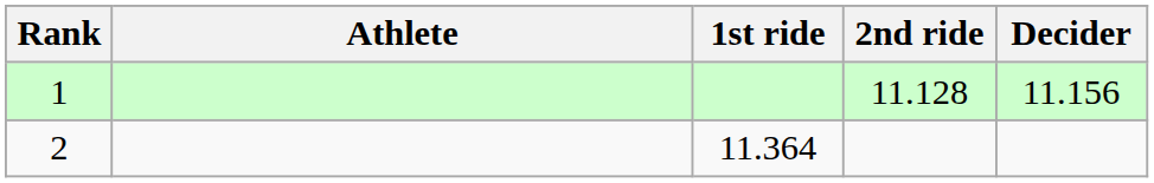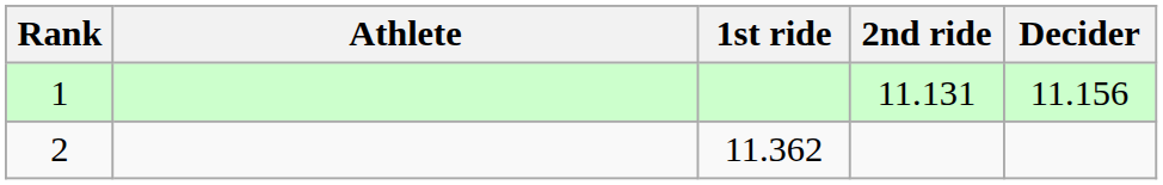 <table class=wikitable style="text-align:center">
 <tr>
 <th width=40>Rank</th>
 <th width=250>Athlete</th>
 <th width=60>1st ride</th>
 <th width=60>2nd ride</th>
 <th width=60>Decider</th>
 </tr>
 <tr bgcolor=ccffcc>
 <td>1</td>
 <td align=left></td>
 <td></td>
-<td>11.128</td>
+<td>11.131</td>
 <td>11.156</td>
 </tr>
 <tr>
 <td>2</td>
 <td align=left></td>
-<td>11.364</td>
+<td>11.362</td>
 <td></td>
 <td></td>
 </tr>
 </table>
